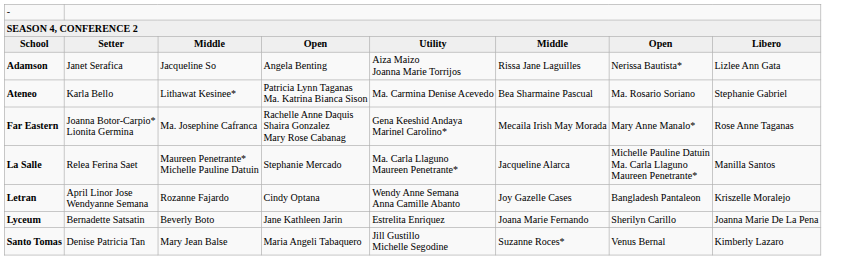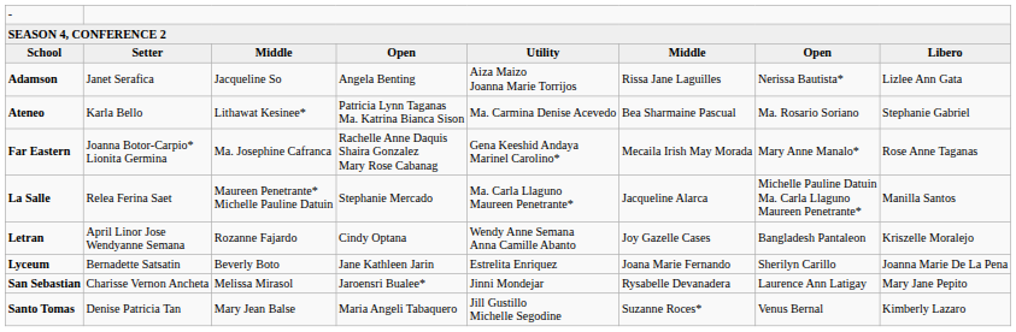 <table class="wikitable">
 <tr>
 <td>-</td>
 </tr>
 <tr style="background:#efefef;">
 <td colspan=8><strong>SEASON 4, CONFERENCE 2</strong></td>
 </tr>
 <tr>
 <th style="background:#efefef;">School</th>
 <th style="background:#efefef;">Setter</th>
 <th style="background:#efefef;">Middle</th>
 <th style="background:#efefef;">Open</th>
 <th style="background:#efefef;">Utility</th>
 <th style="background:#efefef;">Middle</th>
 <th style="background:#efefef;">Open</th>
 <th style="background:#efefef;">Libero</th>
 </tr>
 <tr>
 <td><strong>Adamson</strong></td>
 <td>Janet Serafica</td>
 <td>Jacqueline So</td>
 <td>Angela Benting</td>
 <td>Aiza Maizo<br>Joanna Marie Torrijos</td>
 <td>Rissa Jane Laguilles</td>
 <td>Nerissa Bautista*</td>
 <td>Lizlee Ann Gata</td>
 </tr>
 <tr>
 <td><strong>Ateneo</strong></td>
 <td>Karla Bello</td>
 <td>Lithawat Kesinee*</td>
 <td>Patricia Lynn Taganas<br>Ma. Katrina Bianca Sison</td>
 <td>Ma. Carmina Denise Acevedo</td>
 <td>Bea Sharmaine Pascual</td>
 <td>Ma. Rosario Soriano</td>
 <td>Stephanie Gabriel</td>
 </tr>
 <tr>
 <td><strong>Far Eastern</strong></td>
 <td>Joanna Botor-Carpio*<br> Lionita Germina</td>
 <td>Ma. Josephine Cafranca</td>
 <td>Rachelle Anne Daquis<br>Shaira Gonzalez<br>Mary Rose Cabanag</td>
 <td>Gena Keeshid Andaya<br> Marinel Carolino*</td>
 <td>Mecaila Irish May Morada</td>
 <td>Mary Anne Manalo*</td>
 <td>Rose Anne Taganas</td>
 </tr>
 <tr>
 <td><strong>La Salle</strong></td>
 <td>Relea Ferina Saet</td>
 <td>Maureen Penetrante*<br>Michelle Pauline Datuin</td>
 <td>Stephanie Mercado</td>
 <td>Ma. Carla Llaguno<br>Maureen Penetrante*</td>
 <td>Jacqueline Alarca</td>
 <td>Michelle Pauline Datuin<br>Ma. Carla Llaguno<br>Maureen Penetrante*</td>
 <td>Manilla Santos</td>
 </tr>
 <tr>
 <td><strong>Letran</strong></td>
 <td>April Linor Jose<br>Wendyanne Semana</td>
 <td>Rozanne Fajardo</td>
 <td>Cindy Optana</td>
 <td>Wendy Anne Semana<br>Anna Camille Abanto</td>
 <td>Joy Gazelle Cases</td>
 <td>Bangladesh Pantaleon</td>
 <td>Kriszelle Moralejo</td>
 </tr>
 <tr>
 <td><strong>Lyceum</strong></td>
 <td>Bernadette Satsatin</td>
 <td>Beverly Boto</td>
 <td>Jane Kathleen Jarin</td>
 <td>Estrelita Enriquez</td>
 <td>Joana Marie Fernando</td>
 <td>Sherilyn Carillo</td>
 <td>Joanna Marie De La Pena</td>
 </tr>
 <tr>
+<td><strong>San Sebastian</strong></td>
+<td>Charisse Vernon Ancheta</td>
+<td>Melissa Mirasol</td>
+<td>Jaroensri Bualee*</td>
+<td>Jinni Mondejar</td>
+<td>Rysabelle Devanadera</td>
+<td>Laurence Ann Latigay</td>
+<td>Mary Jane Pepito</td>
+</tr>
+<tr>
 <td><strong>Santo Tomas</strong></td>
 <td>Denise Patricia Tan</td>
 <td>Mary Jean Balse</td>
 <td>Maria Angeli Tabaquero</td>
 <td>Jill Gustillo<br>Michelle Segodine</td>
 <td>Suzanne Roces*</td>
 <td>Venus Bernal</td>
 <td>Kimberly Lazaro</td>
 </tr>
 </table>
